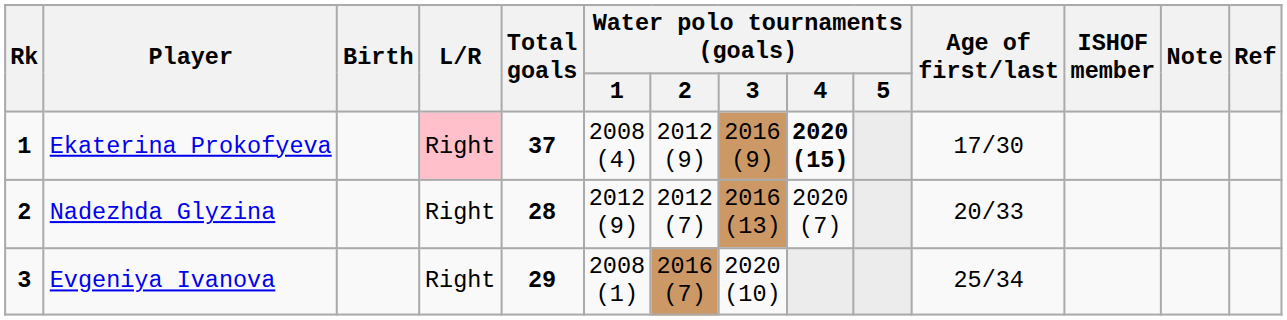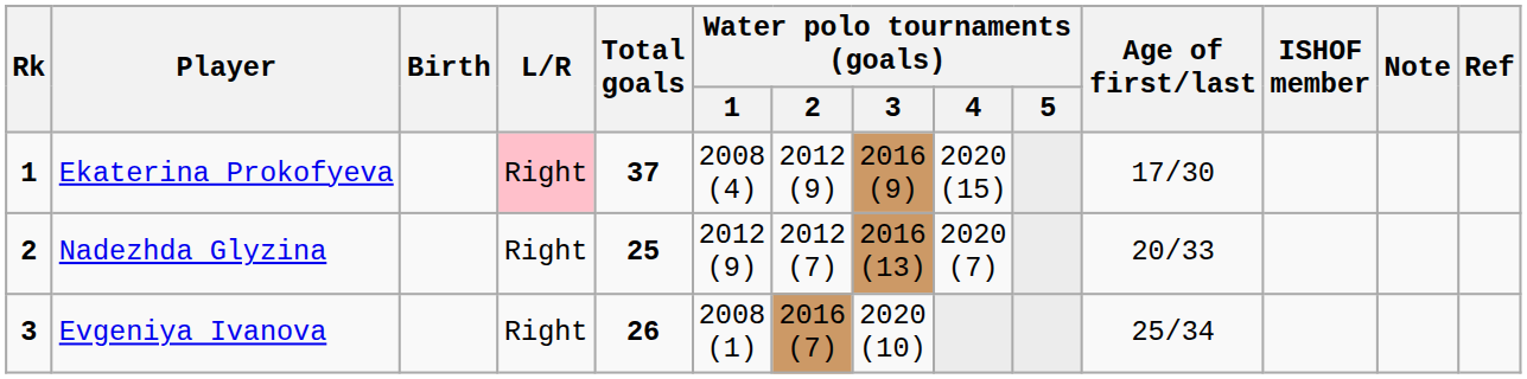 <table class="wikitable sortable" style="text-align: center; font-size: 90%; margin-left: 1em;">
 <tr>
 <th rowspan="2">Rk</th>
 <th rowspan="2">Player</th>
 <th rowspan="2">Birth</th>
 <th rowspan="2">L/R</th>
 <th rowspan="2">Total<br>goals</th>
 <th colspan="5">Water polo tournaments<br>(goals)</th>
 <th rowspan="2">Age of<br>first/last</th>
 <th rowspan="2">ISHOF<br>member</th>
 <th rowspan="2">Note</th>
 <th rowspan="2" class="unsortable">Ref</th>
 </tr>
 <tr>
 <th>1</th>
 <th style="width: 2em;" class="unsortable">2</th>
 <th style="width: 2em;" class="unsortable">3</th>
 <th style="width: 2em;" class="unsortable">4</th>
 <th style="width: 2em;" class="unsortable">5</th>
 </tr>
 <tr>
 <td><strong>1</strong></td>
 <td style="text-align: left;" data-sort-value="Prokofyeva, Ekaterina"><a href='#'>Ekaterina Prokofyeva</a></td>
 <td></td>
 <td style="background: pink;">Right</td>
 <td><strong>37</strong></td>
 <td>2008<br>(4)</td>
 <td>2012<br>(9)</td>
 <td style="background-color: #cc9966;">2016<br>(9)</td>
-<td><strong>2020<br>(15)</strong></td>
+<td>2020<br>(15)</td>
 <td style="background-color: #ececec;"></td>
 <td>17/30</td>
 <td></td>
 <td style="text-align: left;"></td>
 <td></td>
 </tr>
 <tr>
 <td><strong>2</strong></td>
 <td style="text-align: left;" data-sort-value="Glyzina, Nadezhda"><a href='#'>Nadezhda Glyzina</a></td>
 <td></td>
 <td>Right</td>
-<td><strong>28</strong></td>
+<td><strong>25</strong></td>
 <td>2012<br>(9)</td>
 <td>2012<br>(7)</td>
 <td style="background-color: #cc9966;">2016<br>(13)</td>
 <td>2020<br>(7)</td>
 <td style="background-color: #ececec;"></td>
 <td>20/33</td>
 <td></td>
 <td style="text-align: left;"></td>
 <td></td>
 </tr>
 <tr>
 <td><strong>3</strong></td>
 <td style="text-align: left;" data-sort-value="Ivanova, Evgeniya"><a href='#'>Evgeniya Ivanova</a></td>
 <td></td>
 <td>Right</td>
-<td><strong>29</strong></td>
+<td><strong>26</strong></td>
 <td>2008<br>(1)</td>
 <td style="background-color: #cc9966;">2016<br>(7)</td>
 <td>2020<br>(10)</td>
 <td style="background-color: #ececec;"></td>
 <td style="background-color: #ececec;"></td>
 <td>25/34</td>
 <td></td>
 <td style="text-align: left;"></td>
 <td></td>
 </tr>
 </table>
